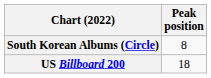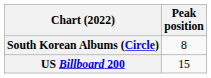 <table class="wikitable sortable plainrowheaders" style="text-align:center;">
 <tr>
 <th scope="col">Chart (2022)</th>
 <th scope="col">Peak<br>position</th>
 </tr>
 <tr>
 <th scope="row">South Korean Albums (<a href='#'>Circle</a>)</th>
 <td>8</td>
 </tr>
 <tr>
 <th scope="row">US <a href='#'><em>Billboard</em> 200</a></th>
-<td>18</td>
+<td>15</td>
 </tr>
 </table>
